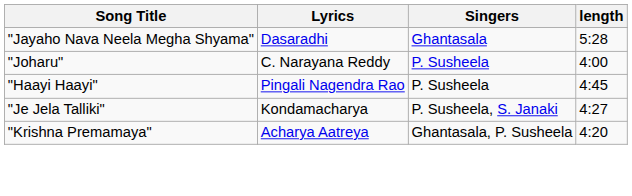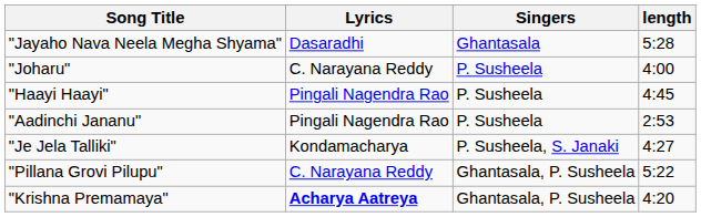 <table class="wikitable">
 <tr>
 <th>Song Title</th>
 <th>Lyrics</th>
 <th>Singers</th>
 <th>length</th>
 </tr>
 <tr>
 <td>"Jayaho Nava Neela Megha Shyama"</td>
 <td><a href='#'>Dasaradhi</a></td>
 <td><a href='#'>Ghantasala</a></td>
 <td>5:28</td>
 </tr>
 <tr>
 <td>"Joharu"</td>
 <td>C. Narayana Reddy</td>
 <td><a href='#'>P. Susheela</a></td>
 <td>4:00</td>
 </tr>
 <tr>
 <td>"Haayi Haayi"</td>
 <td><a href='#'>Pingali Nagendra Rao</a></td>
 <td>P. Susheela</td>
 <td>4:45</td>
 </tr>
 <tr>
+<td>"Aadinchi Jananu"</td>
+<td>Pingali Nagendra Rao</td>
+<td>P. Susheela</td>
+<td>2:53</td>
+</tr>
+<tr>
 <td>"Je Jela Talliki"</td>
 <td>Kondamacharya</td>
 <td>P. Susheela, <a href='#'>S. Janaki</a></td>
 <td>4:27</td>
 </tr>
 <tr>
+<td>"Pillana Grovi Pilupu"</td>
+<td><a href='#'>C. Narayana Reddy</a></td>
+<td>Ghantasala, P. Susheela</td>
+<td>5:22</td>
+</tr>
+<tr>
 <td>"Krishna Premamaya"</td>
-<td><a href='#'>Acharya Aatreya</a></td>
+<td><strong><a href='#'>Acharya Aatreya</a></strong></td>
 <td>Ghantasala, P. Susheela</td>
 <td>4:20</td>
 </tr>
 </table>
